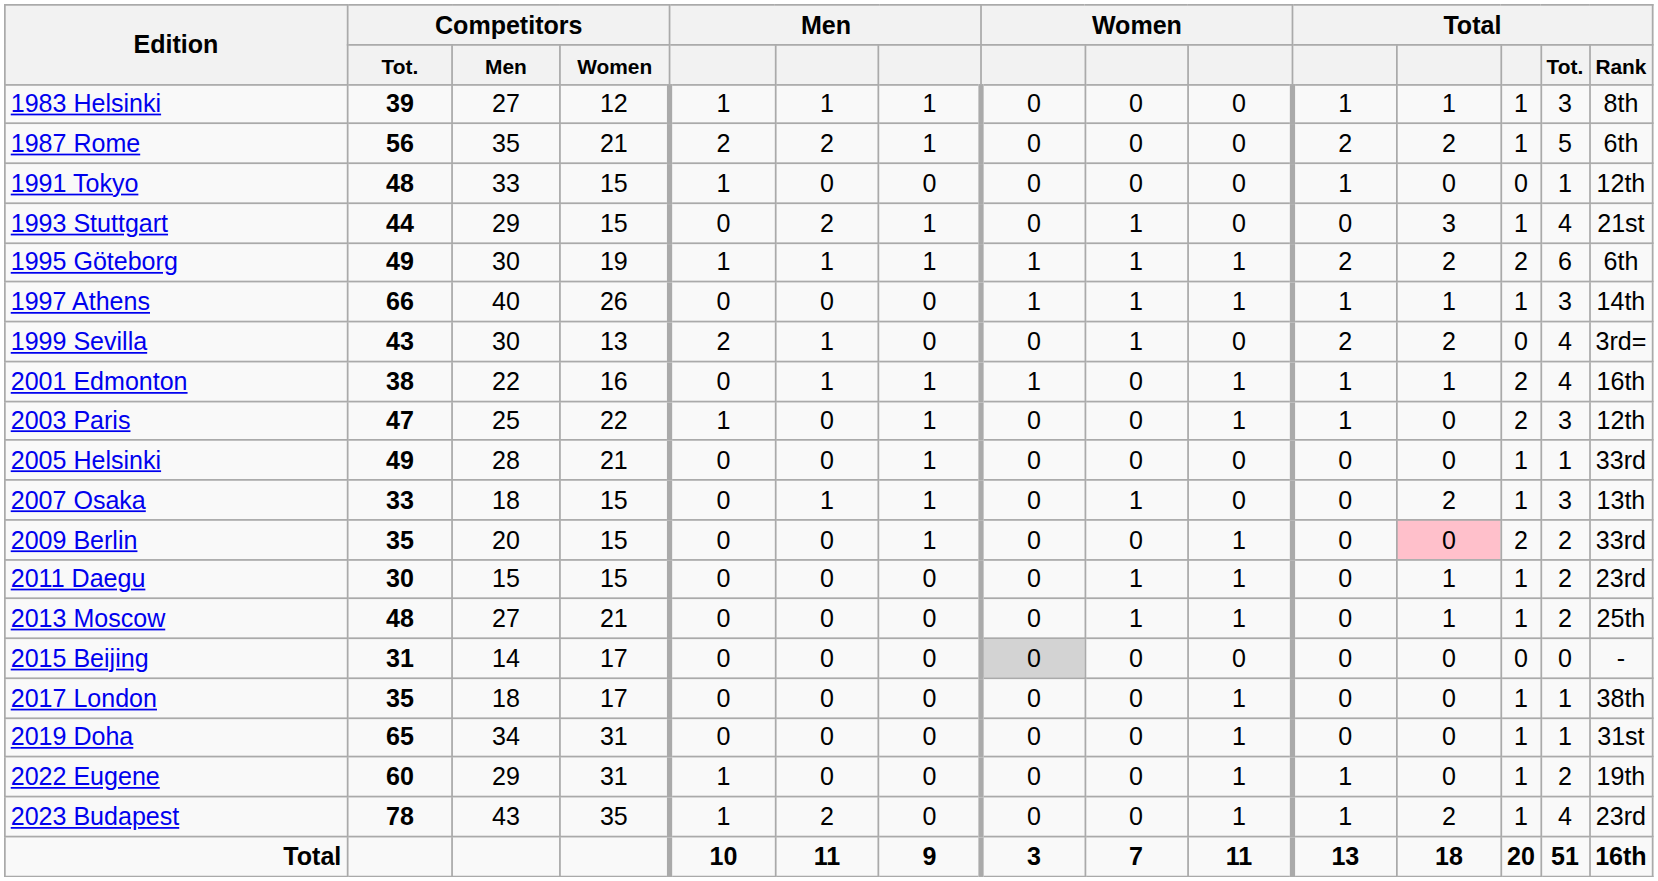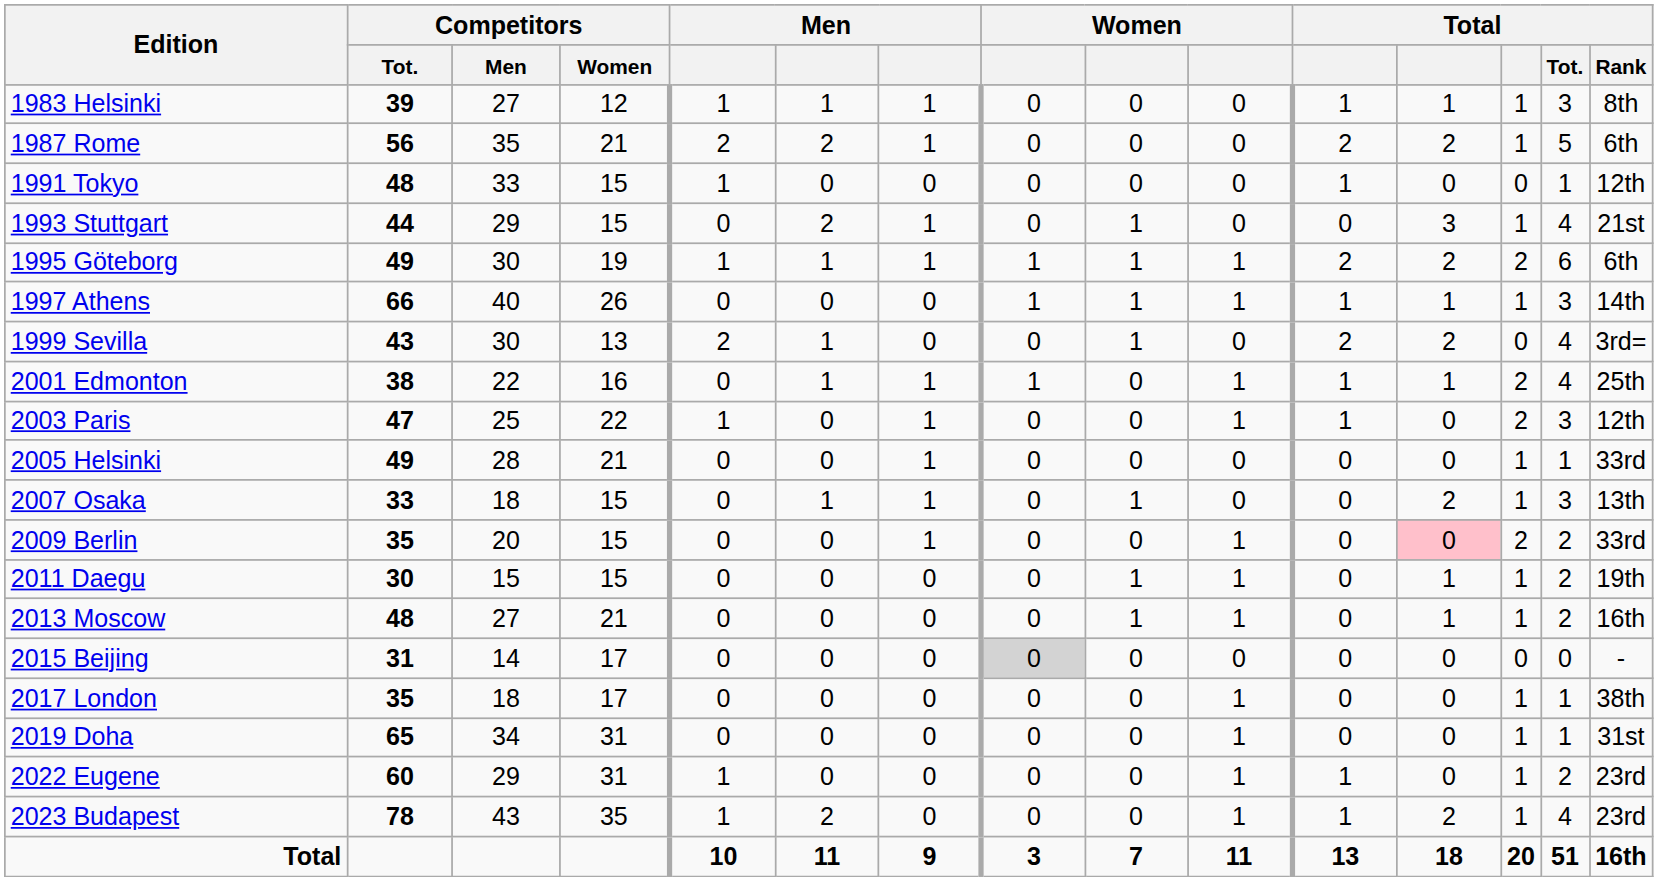 <table class="wikitable sortable" width=75% style="font-size:90%; text-align:center;">
 <tr>
 <th width=23% rowspan=2>Edition</th>
 <th colspan=3>Competitors</th>
 <th colspan=3>Men</th>
 <th colspan=3>Women</th>
 <th colspan=5>Total</th>
 </tr>
 <tr>
 <th width=7%><small>Tot.</small></th>
 <th width=7%><small>Men</small></th>
 <th width=7%><small>Women</small></th>
 <th width=7%></th>
 <th width=7%></th>
 <th width=7%></th>
 <th width=7%></th>
 <th width=7%></th>
 <th width=7%></th>
 <th width=7%></th>
 <th width=7%></th>
 <th width=7%></th>
 <th width=7%><small>Tot.</small></th>
 <th width=7%><small>Rank</small></th>
 </tr>
 <tr>
 <td align="left"><a href='#'>1983 Helsinki</a></td>
 <td><strong>39</strong></td>
 <td>27</td>
 <td>12</td>
 <td style=border-left-width:3px>1</td>
 <td>1</td>
 <td>1</td>
 <td style="border-left-width: 3px;">0</td>
 <td>0</td>
 <td>0</td>
 <td style="border-left-width: 3px;">1</td>
 <td>1</td>
 <td>1</td>
 <td>3</td>
 <td>8th</td>
 </tr>
 <tr>
 <td align="left"><a href='#'>1987 Rome</a></td>
 <td><strong>56</strong></td>
 <td>35</td>
 <td>21</td>
 <td style=border-left-width:3px;>2</td>
 <td>2</td>
 <td>1</td>
 <td style="border-left-width: 3px;">0</td>
 <td>0</td>
 <td>0</td>
 <td style="border-left-width: 3px;">2</td>
 <td>2</td>
 <td>1</td>
 <td>5</td>
 <td>6th</td>
 </tr>
 <tr>
 <td align="left"><a href='#'>1991 Tokyo</a></td>
 <td><strong>48</strong></td>
 <td>33</td>
 <td>15</td>
 <td style=border-left-width:3px;>1</td>
 <td>0</td>
 <td>0</td>
 <td style="border-left-width: 3px;">0</td>
 <td>0</td>
 <td>0</td>
 <td style="border-left-width: 3px;">1</td>
 <td>0</td>
 <td>0</td>
 <td>1</td>
 <td>12th</td>
 </tr>
 <tr>
 <td align="left"><a href='#'>1993 Stuttgart</a></td>
 <td><strong>44</strong></td>
 <td>29</td>
 <td>15</td>
 <td style=border-left-width:3px;>0</td>
 <td>2</td>
 <td>1</td>
 <td style="border-left-width: 3px;">0</td>
 <td>1</td>
 <td>0</td>
 <td style="border-left-width: 3px;">0</td>
 <td>3</td>
 <td>1</td>
 <td>4</td>
 <td>21st</td>
 </tr>
 <tr>
 <td align="left"><a href='#'>1995 Göteborg</a></td>
 <td><strong>49</strong></td>
 <td>30</td>
 <td>19</td>
 <td style=border-left-width:3px;>1</td>
 <td>1</td>
 <td>1</td>
 <td style="border-left-width: 3px;">1</td>
 <td>1</td>
 <td>1</td>
 <td style="border-left-width: 3px;">2</td>
 <td>2</td>
 <td>2</td>
 <td>6</td>
 <td>6th</td>
 </tr>
 <tr>
 <td align="left"><a href='#'>1997 Athens</a></td>
 <td><strong>66</strong></td>
 <td>40</td>
 <td>26</td>
 <td style=border-left-width:3px;>0</td>
 <td>0</td>
 <td>0</td>
 <td style="border-left-width: 3px;">1</td>
 <td>1</td>
 <td>1</td>
 <td style="border-left-width: 3px;">1</td>
 <td>1</td>
 <td>1</td>
 <td>3</td>
 <td>14th</td>
 </tr>
 <tr>
 <td align="left"><a href='#'>1999 Sevilla</a></td>
 <td><strong>43</strong></td>
 <td>30</td>
 <td>13</td>
 <td style=border-left-width:3px;>2</td>
 <td>1</td>
 <td>0</td>
 <td style="border-left-width: 3px;">0</td>
 <td>1</td>
 <td>0</td>
 <td style="border-left-width: 3px;">2</td>
 <td>2</td>
 <td>0</td>
 <td>4</td>
 <td>3rd=</td>
 </tr>
 <tr>
 <td align="left"><a href='#'>2001 Edmonton</a></td>
 <td><strong>38</strong></td>
 <td>22</td>
 <td>16</td>
 <td style=border-left-width:3px;>0</td>
 <td>1</td>
 <td>1</td>
 <td style="border-left-width: 3px;">1</td>
 <td>0</td>
 <td>1</td>
 <td style="border-left-width: 3px;">1</td>
 <td>1</td>
 <td>2</td>
 <td>4</td>
-<td>16th</td>
+<td>25th</td>
 </tr>
 <tr>
 <td align="left"><a href='#'>2003 Paris</a></td>
 <td><strong>47</strong></td>
 <td>25</td>
 <td>22</td>
 <td style=border-left-width:3px;>1</td>
 <td>0</td>
 <td>1</td>
 <td style="border-left-width: 3px;">0</td>
 <td>0</td>
 <td>1</td>
 <td style="border-left-width: 3px;">1</td>
 <td>0</td>
 <td>2</td>
 <td>3</td>
 <td>12th</td>
 </tr>
 <tr>
 <td align="left"><a href='#'>2005 Helsinki</a></td>
 <td><strong>49</strong></td>
 <td>28</td>
 <td>21</td>
 <td style=border-left-width:3px;>0</td>
 <td>0</td>
 <td>1</td>
 <td style="border-left-width: 3px;">0</td>
 <td>0</td>
 <td>0</td>
 <td style="border-left-width: 3px;">0</td>
 <td>0</td>
 <td>1</td>
 <td>1</td>
 <td>33rd</td>
 </tr>
 <tr>
 <td align="left"><a href='#'>2007 Osaka</a></td>
 <td><strong>33</strong></td>
 <td>18</td>
 <td>15</td>
 <td style=border-left-width:3px;>0</td>
 <td>1</td>
 <td>1</td>
 <td style="border-left-width: 3px;">0</td>
 <td>1</td>
 <td>0</td>
 <td style="border-left-width: 3px;">0</td>
 <td>2</td>
 <td>1</td>
 <td>3</td>
 <td>13th</td>
 </tr>
 <tr>
 <td align="left"><a href='#'>2009 Berlin</a></td>
 <td><strong>35</strong></td>
 <td>20</td>
 <td>15</td>
 <td style=border-left-width:3px;>0</td>
 <td>0</td>
 <td>1</td>
 <td style="border-left-width: 3px;">0</td>
 <td>0</td>
 <td>1</td>
 <td style="border-left-width: 3px;">0</td>
 <td style="background: pink;">0</td>
 <td>2</td>
 <td>2</td>
 <td>33rd</td>
 </tr>
 <tr>
 <td align="left"><a href='#'>2011 Daegu</a></td>
 <td><strong>30</strong></td>
 <td>15</td>
 <td>15</td>
 <td style=border-left-width:3px;>0</td>
 <td>0</td>
 <td>0</td>
 <td style="border-left-width: 3px;">0</td>
 <td>1</td>
 <td>1</td>
 <td style="border-left-width: 3px;">0</td>
 <td>1</td>
 <td>1</td>
 <td>2</td>
-<td>23rd</td>
+<td>19th</td>
 </tr>
 <tr>
 <td align="left"><a href='#'>2013 Moscow</a></td>
 <td><strong>48</strong></td>
 <td>27</td>
 <td>21</td>
 <td style=border-left-width:3px;>0</td>
 <td>0</td>
 <td>0</td>
 <td style="border-left-width: 3px;">0</td>
 <td>1</td>
 <td>1</td>
 <td style="border-left-width: 3px;">0</td>
 <td>1</td>
 <td>1</td>
 <td>2</td>
-<td>25th</td>
+<td>16th</td>
 </tr>
 <tr>
 <td align="left"><a href='#'>2015 Beijing</a></td>
 <td><strong>31</strong></td>
 <td>14</td>
 <td>17</td>
 <td style=border-left-width:3px;>0</td>
 <td>0</td>
 <td>0</td>
 <td style="background: lightgrey; border-left-width: 3px;">0</td>
 <td>0</td>
 <td>0</td>
 <td style="border-left-width: 3px;">0</td>
 <td>0</td>
 <td>0</td>
 <td>0</td>
 <td>-</td>
 </tr>
 <tr>
 <td align="left"><a href='#'>2017 London</a></td>
 <td><strong>35</strong></td>
 <td>18</td>
 <td>17</td>
 <td style=border-left-width:3px;>0</td>
 <td>0</td>
 <td>0</td>
 <td style="border-left-width: 3px;">0</td>
 <td>0</td>
 <td>1</td>
 <td style="border-left-width: 3px;">0</td>
 <td>0</td>
 <td>1</td>
 <td>1</td>
 <td>38th</td>
 </tr>
 <tr>
 <td align="left"><a href='#'>2019 Doha</a></td>
 <td><strong>65</strong></td>
 <td>34</td>
 <td>31</td>
 <td style=border-left-width:3px;>0</td>
 <td>0</td>
 <td>0</td>
 <td style="border-left-width: 3px;">0</td>
 <td>0</td>
 <td>1</td>
 <td style="border-left-width: 3px;">0</td>
 <td>0</td>
 <td>1</td>
 <td>1</td>
 <td>31st</td>
 </tr>
 <tr>
 <td align=left><a href='#'>2022 Eugene</a></td>
 <td><strong>60</strong></td>
 <td>29</td>
 <td>31</td>
 <td style=border-left-width:3px>1</td>
 <td>0</td>
 <td>0</td>
 <td style=border-left-width:3px>0</td>
 <td>0</td>
 <td>1</td>
 <td style=border-left-width:3px>1</td>
 <td>0</td>
 <td>1</td>
 <td>2</td>
-<td>19th</td>
+<td>23rd</td>
 </tr>
 <tr>
 <td align=left><a href='#'>2023 Budapest</a></td>
 <td><strong>78</strong></td>
 <td>43</td>
 <td>35</td>
 <td style=border-left-width:3px>1</td>
 <td>2</td>
 <td>0</td>
 <td style=border-left-width:3px>0</td>
 <td>0</td>
 <td>1</td>
 <td style=border-left-width:3px>1</td>
 <td>2</td>
 <td>1</td>
 <td>4</td>
 <td>23rd</td>
 </tr>
 <tr>
 <td align=right><strong>Total</strong></td>
 <td><strong> </strong></td>
 <td></td>
 <td></td>
 <td style=border-left-width:3px><strong>10</strong></td>
 <td><strong>11</strong></td>
 <td><strong>9</strong></td>
 <td style=border-left-width:3px><strong>3</strong></td>
 <td><strong>7</strong></td>
 <td><strong>11</strong></td>
 <td style=border-left-width:3px><strong>13</strong></td>
 <td><strong>18</strong></td>
 <td><strong>20</strong></td>
 <td><strong>51</strong></td>
 <td><strong>16th</strong></td>
 </tr>
 </table>
